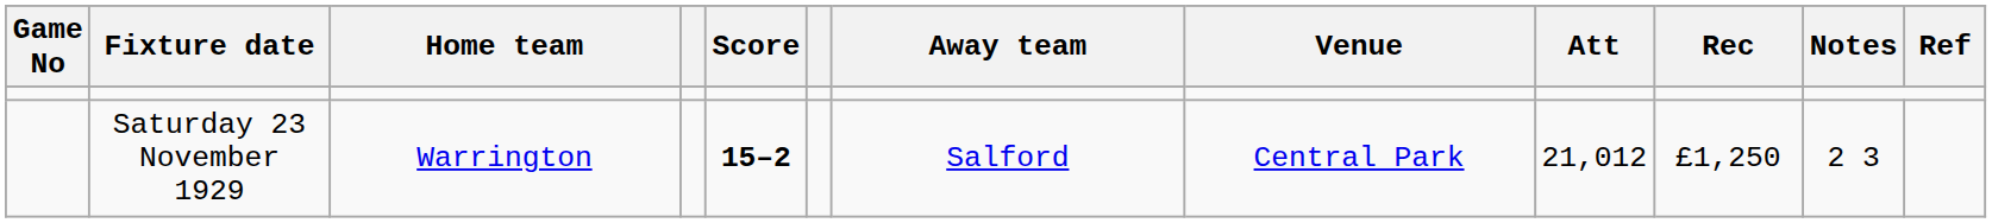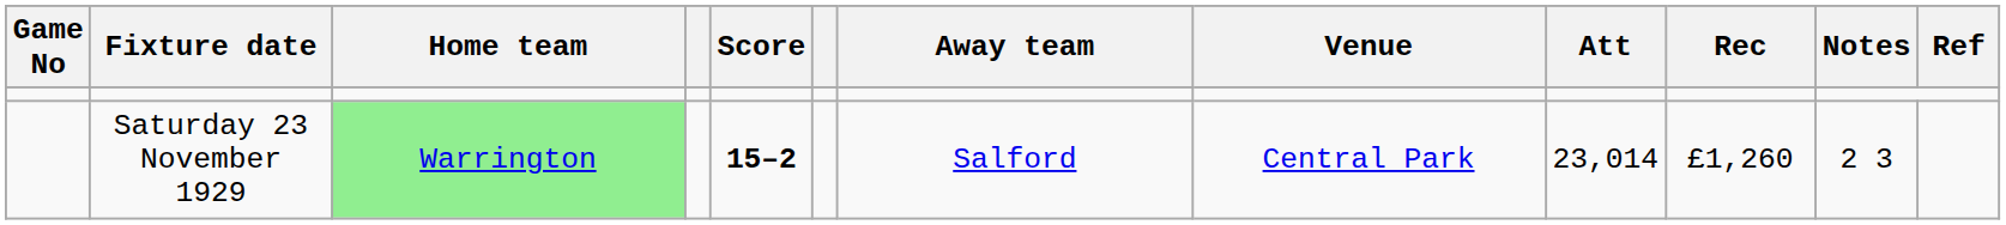 <table class="wikitable" style="text-align:center;">
 <tr>
 <th width=20 abbr="No">Game No</th>
 <th width=100 abbr="Date">Fixture date</th>
 <th width=150 abbr="Home team">Home team</th>
 <th width=5 abbr="space"></th>
 <th width=20 abbr="Score">Score</th>
 <th width=5 abbr="space"></th>
 <th width=150 abbr="Away team">Away team</th>
 <th width=150 abbr="Venue">Venue</th>
 <th width=45 abbr="Att">Att</th>
 <th width=60 abbr="Rec">Rec</th>
 <th width=20 abbr="Notes">Notes</th>
 <th width=30 abbr="Ref">Ref</th>
 </tr>
 <tr>
 <td></td>
 <td></td>
 <td></td>
 <td></td>
 <td></td>
 <td></td>
 <td></td>
 <td></td>
 <td></td>
 <td></td>
 </tr>
 <tr>
 <td></td>
 <td>Saturday 23 November 1929</td>
-<td><a href='#'>Warrington</a></td>
+<td style="background: lightgreen;"><a href='#'>Warrington</a></td>
 <td></td>
 <td><strong>15–2</strong></td>
 <td></td>
 <td><a href='#'>Salford</a></td>
 <td><a href='#'>Central Park</a></td>
-<td>21,012</td>
-<td>£1,250</td>
+<td>23,014</td>
+<td>£1,260</td>
 <td>2 3</td>
 <td></td>
 </tr>
 </table>
